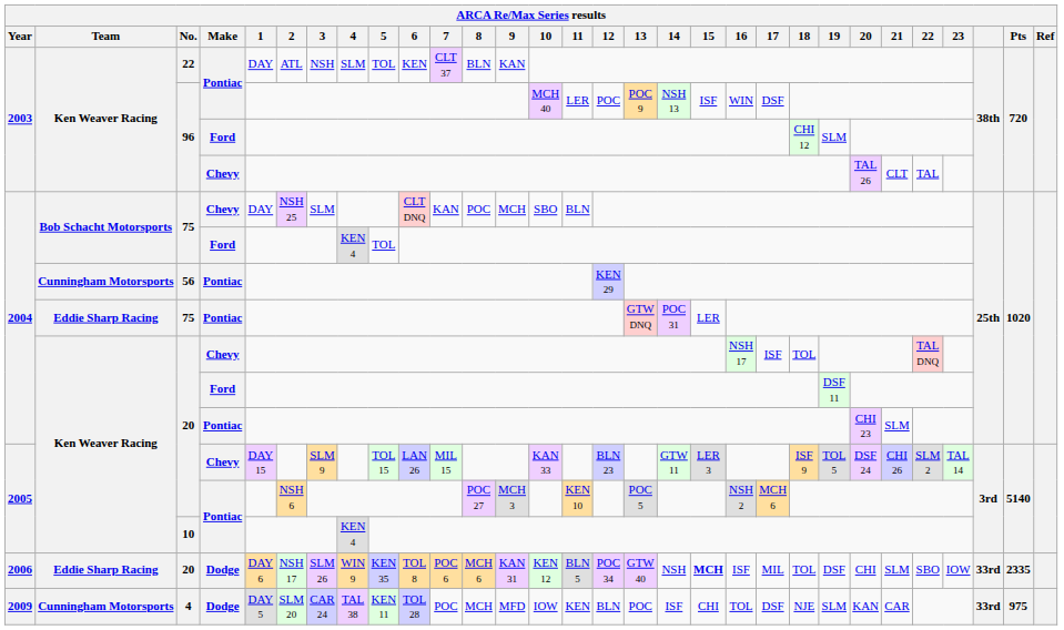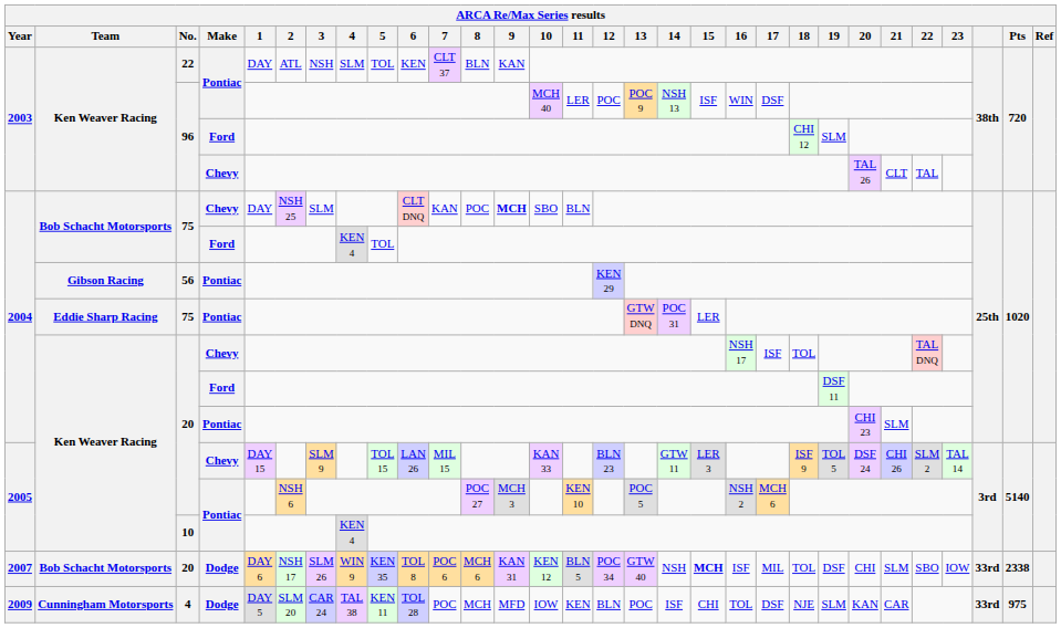 <table class="wikitable" style="text-align:center; font-size:75%">
 <tr>
 <th colspan=45><a href='#'>ARCA Re/Max Series</a> results</th>
 </tr>
 <tr>
 <th>Year</th>
 <th>Team</th>
 <th>No.</th>
 <th>Make</th>
 <th>1</th>
 <th>2</th>
 <th>3</th>
 <th>4</th>
 <th>5</th>
 <th>6</th>
 <th>7</th>
 <th>8</th>
 <th>9</th>
 <th>10</th>
 <th>11</th>
 <th>12</th>
 <th>13</th>
 <th>14</th>
 <th>15</th>
 <th>16</th>
 <th>17</th>
 <th>18</th>
 <th>19</th>
 <th>20</th>
 <th>21</th>
 <th>22</th>
 <th>23</th>
 <th></th>
 <th>Pts</th>
 <th>Ref</th>
 </tr>
 <tr>
 <th rowspan=4><a href='#'>2003</a></th>
 <th rowspan=4>Ken Weaver Racing</th>
 <th>22</th>
 <th rowspan=2><a href='#'>Pontiac</a></th>
 <td><a href='#'>DAY</a></td>
 <td><a href='#'>ATL</a></td>
 <td><a href='#'>NSH</a></td>
 <td><a href='#'>SLM</a></td>
 <td><a href='#'>TOL</a></td>
 <td><a href='#'>KEN</a></td>
 <td style="background:#EFCFFF;"><a href='#'>CLT</a><br><small>37</small></td>
 <td><a href='#'>BLN</a></td>
 <td><a href='#'>KAN</a></td>
 <td colspan=14></td>
 <th rowspan=4>38th</th>
 <th rowspan=4>720</th>
 <th rowspan=4></th>
 </tr>
 <tr>
 <th rowspan=3>96</th>
 <td colspan=9></td>
 <td style="background:#EFCFFF;"><a href='#'>MCH</a><br><small>40</small></td>
 <td><a href='#'>LER</a></td>
 <td><a href='#'>POC</a></td>
 <td style="background:#FFDF9F;"><a href='#'>POC</a><br><small>9</small></td>
 <td style="background:#DFFFDF;"><a href='#'>NSH</a><br><small>13</small></td>
 <td><a href='#'>ISF</a></td>
 <td><a href='#'>WIN</a></td>
 <td><a href='#'>DSF</a></td>
 <td colspan=6></td>
 </tr>
 <tr>
 <th><a href='#'>Ford</a></th>
 <td colspan=17></td>
 <td style="background:#DFFFDF;"><a href='#'>CHI</a><br><small>12</small></td>
 <td><a href='#'>SLM</a></td>
 <td colspan=4></td>
 </tr>
 <tr>
 <th><a href='#'>Chevy</a></th>
 <td colspan=19></td>
 <td style="background:#EFCFFF;"><a href='#'>TAL</a><br><small>26</small></td>
 <td><a href='#'>CLT</a></td>
 <td><a href='#'>TAL</a></td>
 <td></td>
 </tr>
 <tr>
 <th rowspan=7><a href='#'>2004</a></th>
 <th rowspan=2><a href='#'>Bob Schacht Motorsports</a></th>
 <th rowspan=2>75</th>
 <th><a href='#'>Chevy</a></th>
 <td><a href='#'>DAY</a></td>
 <td style="background:#EFCFFF;"><a href='#'>NSH</a><br><small>25</small></td>
 <td><a href='#'>SLM</a></td>
 <td colspan=2></td>
 <td style="background:#FFCFCF;"><a href='#'>CLT</a><br><small>DNQ</small></td>
 <td><a href='#'>KAN</a></td>
 <td><a href='#'>POC</a></td>
-<td><a href='#'>MCH</a></td>
+<td><strong><a href='#'>MCH</a></strong></td>
 <td><a href='#'>SBO</a></td>
 <td><a href='#'>BLN</a></td>
 <td colspan=12></td>
 <th rowspan=7>25th</th>
 <th rowspan=7>1020</th>
 <th rowspan=7></th>
 </tr>
 <tr>
 <th><a href='#'>Ford</a></th>
 <td colspan=3></td>
 <td style="background:#DFDFDF;"><a href='#'>KEN</a><br><small>4</small></td>
 <td><a href='#'>TOL</a></td>
 <td colspan=18></td>
 </tr>
 <tr>
-<th><a href='#'>Cunningham Motorsports</a></th>
+<th><a href='#'>Gibson Racing</a></th>
 <th>56</th>
 <th><a href='#'>Pontiac</a></th>
 <td colspan=11></td>
 <td style="background:#CFCFFF;"><a href='#'>KEN</a><br><small>29</small></td>
 <td colspan=11></td>
 </tr>
 <tr>
 <th><a href='#'>Eddie Sharp Racing</a></th>
 <th>75</th>
 <th><a href='#'>Pontiac</a></th>
 <td colspan=12></td>
 <td style="background:#FFCFCF;"><a href='#'>GTW</a><br><small>DNQ</small></td>
 <td style="background:#EFCFFF;"><a href='#'>POC</a><br><small>31</small></td>
 <td><a href='#'>LER</a></td>
 <td colspan=8></td>
 </tr>
 <tr>
 <th rowspan=6>Ken Weaver Racing</th>
 <th rowspan=5>20</th>
 <th><a href='#'>Chevy</a></th>
 <td colspan=15></td>
 <td style="background:#DFFFDF;"><a href='#'>NSH</a><br><small>17</small></td>
 <td><a href='#'>ISF</a></td>
 <td><a href='#'>TOL</a></td>
 <td colspan=3></td>
 <td style="background:#FFCFCF;"><a href='#'>TAL</a><br><small>DNQ</small></td>
 <td></td>
 </tr>
 <tr>
 <th><a href='#'>Ford</a></th>
 <td colspan=18></td>
 <td style="background:#DFFFDF;"><a href='#'>DSF</a><br><small>11</small></td>
 <td colspan=4></td>
 </tr>
 <tr>
 <th><a href='#'>Pontiac</a></th>
 <td colspan=19></td>
 <td style="background:#EFCFFF;"><a href='#'>CHI</a><br><small>23</small></td>
 <td><a href='#'>SLM</a></td>
 <td colspan=2></td>
 </tr>
 <tr>
 <th rowspan=3><a href='#'>2005</a></th>
 <th><a href='#'>Chevy</a></th>
 <td style="background:#EFCFFF;"><a href='#'>DAY</a><br><small>15</small></td>
 <td></td>
 <td style="background:#FFDF9F;"><a href='#'>SLM</a><br><small>9</small></td>
 <td></td>
 <td style="background:#DFFFDF;"><a href='#'>TOL</a><br><small>15</small></td>
 <td style="background:#CFCFFF;"><a href='#'>LAN</a><br><small>26</small></td>
 <td style="background:#DFFFDF;"><a href='#'>MIL</a><br><small>15</small></td>
 <td colspan=2></td>
 <td style="background:#EFCFFF;"><a href='#'>KAN</a><br><small>33</small></td>
 <td></td>
 <td style="background:#CFCFFF;"><a href='#'>BLN</a><br><small>23</small></td>
 <td></td>
 <td style="background:#DFFFDF;"><a href='#'>GTW</a><br><small>11</small></td>
 <td style="background:#DFDFDF;"><a href='#'>LER</a><br><small>3</small></td>
 <td colspan=2></td>
 <td style="background:#FFDF9F;"><a href='#'>ISF</a><br><small>9</small></td>
 <td style="background:#DFDFDF;"><a href='#'>TOL</a><br><small>5</small></td>
 <td style="background:#EFCFFF;"><a href='#'>DSF</a><br><small>24</small></td>
 <td style="background:#CFCFFF;"><a href='#'>CHI</a><br><small>26</small></td>
 <td style="background:#DFDFDF;"><a href='#'>SLM</a><br><small>2</small></td>
 <td style="background:#DFFFDF;"><a href='#'>TAL</a><br><small>14</small></td>
 <th rowspan=3>3rd</th>
 <th rowspan=3>5140</th>
 <th rowspan=3></th>
 </tr>
 <tr>
 <th rowspan=2><a href='#'>Pontiac</a></th>
 <td></td>
 <td style="background:#FFDF9F;"><a href='#'>NSH</a><br><small>6</small></td>
 <td colspan=5></td>
 <td style="background:#EFCFFF;"><a href='#'>POC</a><br><small>27</small></td>
 <td style="background:#DFDFDF;"><a href='#'>MCH</a><br><small>3</small></td>
 <td></td>
 <td style="background:#FFDF9F;"><a href='#'>KEN</a><br><small>10</small></td>
 <td></td>
 <td style="background:#DFDFDF;"><a href='#'>POC</a><br><small>5</small></td>
 <td colspan=2></td>
 <td style="background:#DFDFDF;"><a href='#'>NSH</a><br><small>2</small></td>
 <td style="background:#FFDF9F;"><a href='#'>MCH</a><br><small>6</small></td>
 <td colspan=6></td>
 </tr>
 <tr>
 <th>10</th>
 <td colspan=3></td>
 <td style="background:#DFDFDF;"><a href='#'>KEN</a><br><small>4</small></td>
 <td colspan=19></td>
 </tr>
 <tr>
-<th><a href='#'>2006</a></th>
-<th><a href='#'>Eddie Sharp Racing</a></th>
+<th><a href='#'>2007</a></th>
+<th><a href='#'>Bob Schacht Motorsports</a></th>
 <th>20</th>
 <th><a href='#'>Dodge</a></th>
 <td style="background:#FFDF9F;"><a href='#'>DAY</a><br><small>6</small></td>
 <td style="background:#DFFFDF;"><a href='#'>NSH</a><br><small>17</small></td>
 <td style="background:#EFCFFF;"><a href='#'>SLM</a><br><small>26</small></td>
 <td style="background:#FFDF9F;"><a href='#'>WIN</a><br><small>9</small></td>
 <td style="background:#CFCFFF;"><a href='#'>KEN</a><br><small>35</small></td>
 <td style="background:#FFDF9F;"><a href='#'>TOL</a><br><small>8</small></td>
 <td style="background:#FFDF9F;"><a href='#'>POC</a><br><small>6</small></td>
 <td style="background:#FFDF9F;"><a href='#'>MCH</a><br><small>6</small></td>
 <td style="background:#EFCFFF;"><a href='#'>KAN</a><br><small>31</small></td>
 <td style="background:#DFFFDF;"><a href='#'>KEN</a><br><small>12</small></td>
 <td style="background:#DFDFDF;"><a href='#'>BLN</a><br><small>5</small></td>
 <td style="background:#EFCFFF;"><a href='#'>POC</a><br><small>34</small></td>
 <td style="background:#EFCFFF;"><a href='#'>GTW</a><br><small>40</small></td>
 <td><a href='#'>NSH</a></td>
 <td><strong><a href='#'>MCH</a></strong></td>
 <td><a href='#'>ISF</a></td>
 <td><a href='#'>MIL</a></td>
 <td><a href='#'>TOL</a></td>
 <td><a href='#'>DSF</a></td>
 <td><a href='#'>CHI</a></td>
 <td><a href='#'>SLM</a></td>
 <td><a href='#'>SBO</a></td>
 <td><a href='#'>IOW</a></td>
 <th>33rd</th>
-<th>2335</th>
+<th>2338</th>
 <th></th>
 </tr>
 <tr>
 <th><a href='#'>2009</a></th>
 <th><a href='#'>Cunningham Motorsports</a></th>
 <th>4</th>
 <th><a href='#'>Dodge</a></th>
 <td style="background:#DFDFDF;"><a href='#'>DAY</a><br><small>5</small></td>
 <td style="background:#DFFFDF;"><a href='#'>SLM</a><br><small>20</small></td>
 <td style="background:#CFCFFF;"><a href='#'>CAR</a><br><small>24</small></td>
 <td style="background:#EFCFFF;"><a href='#'>TAL</a><br><small>38</small></td>
 <td style="background:#DFFFDF;"><a href='#'>KEN</a><br><small>11</small></td>
 <td style="background:#CFCFFF;"><a href='#'>TOL</a><br><small>28</small></td>
 <td><a href='#'>POC</a></td>
 <td><a href='#'>MCH</a></td>
 <td><a href='#'>MFD</a></td>
 <td><a href='#'>IOW</a></td>
 <td><a href='#'>KEN</a></td>
 <td><a href='#'>BLN</a></td>
 <td><a href='#'>POC</a></td>
 <td><a href='#'>ISF</a></td>
 <td><a href='#'>CHI</a></td>
 <td><a href='#'>TOL</a></td>
 <td><a href='#'>DSF</a></td>
 <td><a href='#'>NJE</a></td>
 <td><a href='#'>SLM</a></td>
 <td><a href='#'>KAN</a></td>
 <td><a href='#'>CAR</a></td>
 <td colspan=2></td>
 <th>33rd</th>
 <th>975</th>
 <th></th>
 </tr>
 </table>
